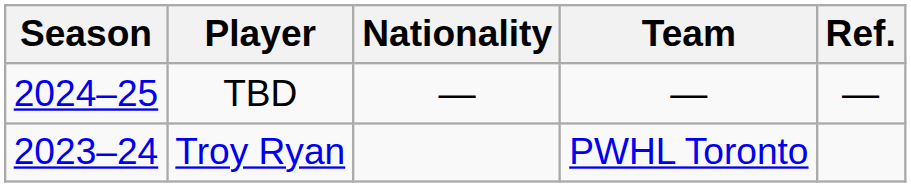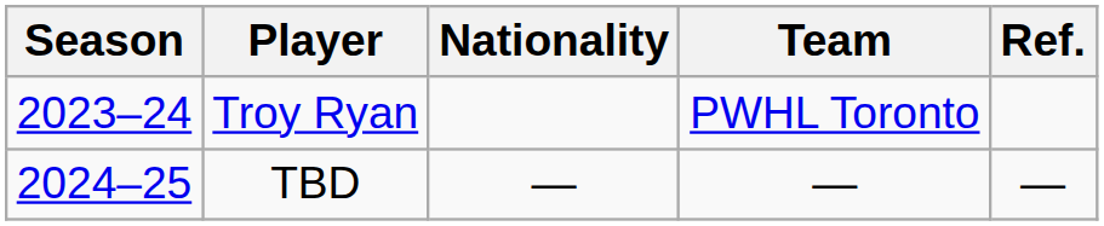 <table class="wikitable sortable" style="text-align:center;">
 <tr>
 <th scope="col">Season</th>
 <th scope="col">Player</th>
 <th scope="col">Nationality</th>
 <th scope="col">Team</th>
 <th scope="col" class="unsortable">Ref.</th>
 </tr>
 <tr>
+<td><a href='#'>2023–24</a></td>
+<td><a href='#'>Troy Ryan</a></td>
+<td></td>
+<td><a href='#'>PWHL Toronto</a></td>
+<td></td>
+</tr>
+<tr>
 <td><a href='#'>2024–25</a></td>
 <td>TBD</td>
 <td>—</td>
 <td>—</td>
 <td>—</td>
 </tr>
-<tr>
-<td><a href='#'>2023–24</a></td>
-<td><a href='#'>Troy Ryan</a></td>
-<td></td>
-<td><a href='#'>PWHL Toronto</a></td>
-<td></td>
-</tr>
 </table>
